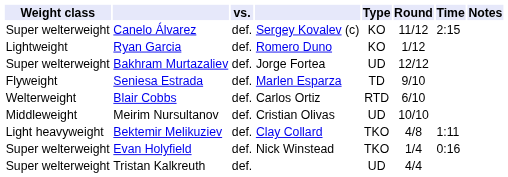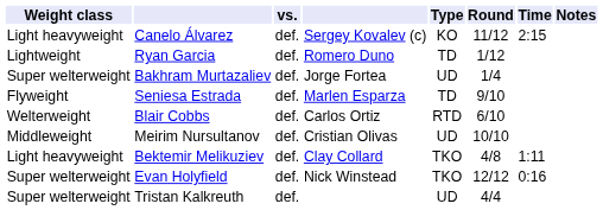 <table class="toccolours" style="font-size: 85%;">
 <tr>
 <th style="background:#e6e8fa; color:#000; text-align:center;">Weight class</th>
 <th style="background:#e6e8fa; color:#000; text-align:center;"></th>
 <th style="background:#e6e8fa; color:#000; text-align:center;">vs.</th>
 <th style="background:#e6e8fa; color:#000; text-align:center;"></th>
 <th style="background:#e6e8fa; color:#000; text-align:center;">Type</th>
 <th style="background:#e6e8fa; color:#000; text-align:center;">Round</th>
 <th style="background:#e6e8fa; color:#000; text-align:center;">Time</th>
 <th style="background:#e6e8fa; color:#000; text-align:center;">Notes</th>
 </tr>
 <tr>
-<td>Super welterweight</td>
+<td>Light heavyweight</td>
 <td> <a href='#'>Canelo Álvarez</a></td>
 <td>def.</td>
 <td> <a href='#'>Sergey Kovalev</a> (c)</td>
 <td align=center>KO</td>
 <td align=center>11/12</td>
 <td>2:15</td>
 <td></td>
 </tr>
 <tr>
 <td>Lightweight</td>
 <td> <a href='#'>Ryan Garcia</a></td>
 <td>def.</td>
 <td> <a href='#'>Romero Duno</a></td>
-<td align=center>KO</td>
+<td align="center">TD</td>
 <td align=center>1/12</td>
 <td></td>
 <td></td>
 </tr>
 <tr>
 <td>Super welterweight</td>
 <td> <a href='#'>Bakhram Murtazaliev</a></td>
 <td>def.</td>
 <td> Jorge Fortea</td>
 <td align=center>UD</td>
-<td align=center>12/12</td>
+<td align=center>1/4</td>
 <td></td>
 <td></td>
 </tr>
 <tr>
 <td>Flyweight</td>
 <td> <a href='#'>Seniesa Estrada</a></td>
 <td>def.</td>
 <td> <a href='#'>Marlen Esparza</a></td>
 <td align="center">TD</td>
 <td align="center">9/10</td>
 <td></td>
 <td></td>
 </tr>
 <tr>
 <td>Welterweight</td>
 <td> <a href='#'>Blair Cobbs</a></td>
 <td>def.</td>
 <td> Carlos Ortiz</td>
 <td align=center>RTD</td>
 <td align=center>6/10</td>
 <td></td>
 <td></td>
 </tr>
 <tr>
 <td>Middleweight</td>
 <td> Meirim Nursultanov</td>
 <td>def.</td>
 <td> Cristian Olivas</td>
 <td align=center>UD</td>
 <td align=center>10/10</td>
 <td></td>
 <td></td>
 </tr>
 <tr>
 <td>Light heavyweight</td>
 <td> <a href='#'>Bektemir Melikuziev</a></td>
 <td>def.</td>
 <td> <a href='#'>Clay Collard</a></td>
 <td align=center>TKO</td>
 <td align=center>4/8</td>
 <td>1:11</td>
 <td></td>
 </tr>
 <tr>
 <td>Super welterweight</td>
 <td> <a href='#'>Evan Holyfield</a></td>
 <td>def.</td>
 <td> Nick Winstead</td>
 <td align=center>TKO</td>
-<td align=center>1/4</td>
+<td align=center>12/12</td>
 <td>0:16</td>
 <td></td>
 </tr>
 <tr>
 <td>Super welterweight</td>
 <td> Tristan Kalkreuth</td>
 <td>def.</td>
 <td> </td>
 <td align=center>UD</td>
 <td align=center>4/4</td>
 <td></td>
 <td></td>
 </tr>
 </table>
